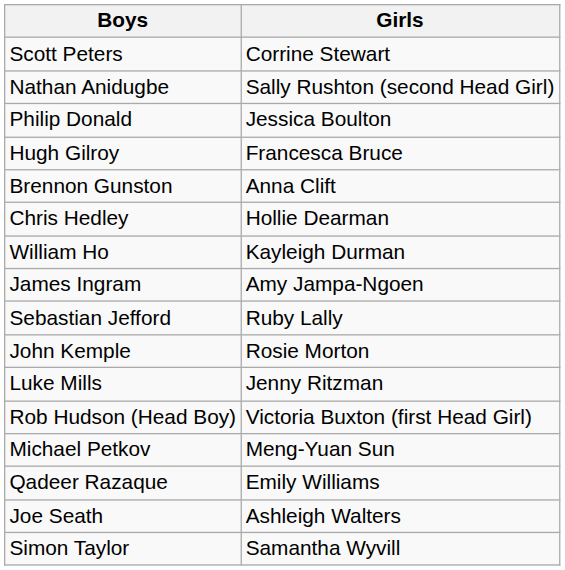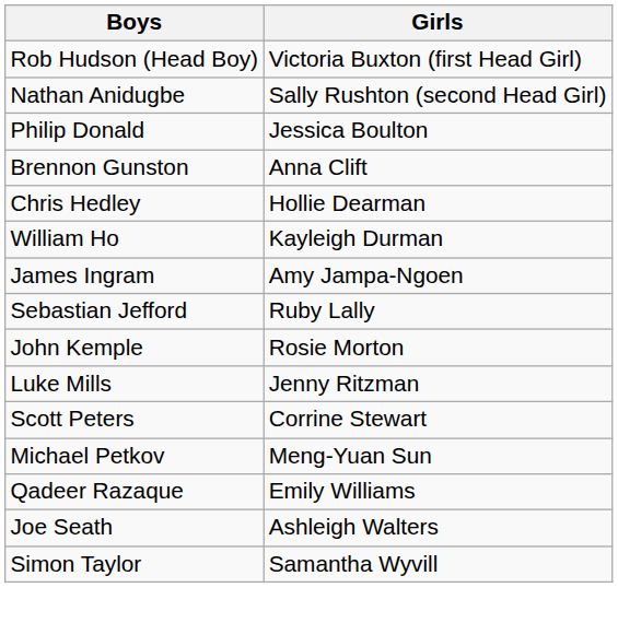 <table class="wikitable">
 <tr>
 <th>Boys</th>
 <th>Girls</th>
 </tr>
 <tr>
-<td>Scott Peters</td>
-<td>Corrine Stewart</td>
+<td>Rob Hudson (Head Boy)</td>
+<td>Victoria Buxton (first Head Girl)</td>
 </tr>
 <tr>
 <td>Nathan Anidugbe</td>
 <td>Sally Rushton (second Head Girl)</td>
 </tr>
 <tr>
 <td>Philip Donald</td>
 <td>Jessica Boulton</td>
-</tr>
-<tr>
-<td>Hugh Gilroy</td>
-<td>Francesca Bruce</td>
 </tr>
 <tr>
 <td>Brennon Gunston</td>
 <td>Anna Clift</td>
 </tr>
 <tr>
 <td>Chris Hedley</td>
 <td>Hollie Dearman</td>
 </tr>
 <tr>
 <td>William Ho</td>
 <td>Kayleigh Durman</td>
 </tr>
 <tr>
 <td>James Ingram</td>
 <td>Amy Jampa-Ngoen</td>
 </tr>
 <tr>
 <td>Sebastian Jefford</td>
 <td>Ruby Lally</td>
 </tr>
 <tr>
 <td>John Kemple</td>
 <td>Rosie Morton</td>
 </tr>
 <tr>
 <td>Luke Mills</td>
 <td>Jenny Ritzman</td>
 </tr>
 <tr>
-<td>Rob Hudson (Head Boy)</td>
-<td>Victoria Buxton (first Head Girl)</td>
+<td>Scott Peters</td>
+<td>Corrine Stewart</td>
 </tr>
 <tr>
 <td>Michael Petkov</td>
 <td>Meng-Yuan Sun</td>
 </tr>
 <tr>
 <td>Qadeer Razaque</td>
 <td>Emily Williams</td>
 </tr>
 <tr>
 <td>Joe Seath</td>
 <td>Ashleigh Walters</td>
 </tr>
 <tr>
 <td>Simon Taylor</td>
 <td>Samantha Wyvill</td>
 </tr>
 </table>
